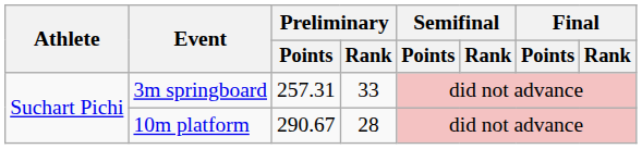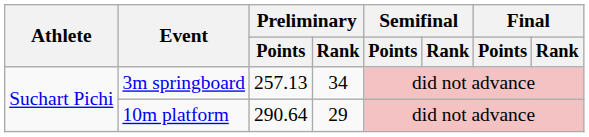 <table class=wikitable style="font-size:90%">
 <tr>
 <th rowspan="2">Athlete</th>
 <th rowspan="2">Event</th>
 <th colspan="2">Preliminary</th>
 <th colspan="2">Semifinal</th>
 <th colspan="2">Final</th>
 </tr>
 <tr style="font-size:95%">
 <th>Points</th>
 <th>Rank</th>
 <th>Points</th>
 <th>Rank</th>
 <th>Points</th>
 <th>Rank</th>
 </tr>
 <tr>
 <td rowspan="2"><a href='#'>Suchart Pichi</a></td>
 <td><a href='#'>3m springboard</a></td>
-<td align="center">257.31</td>
-<td align="center">33</td>
+<td align="center">257.13</td>
+<td align="center">34</td>
 <td bgcolor="f4c2c2" colspan=4 align="center">did not advance</td>
 </tr>
 <tr>
 <td><a href='#'>10m platform</a></td>
-<td align="center">290.67</td>
-<td align="center">28</td>
+<td align="center">290.64</td>
+<td align="center">29</td>
 <td bgcolor="f4c2c2" colspan=4 align="center">did not advance</td>
 </tr>
 </table>
